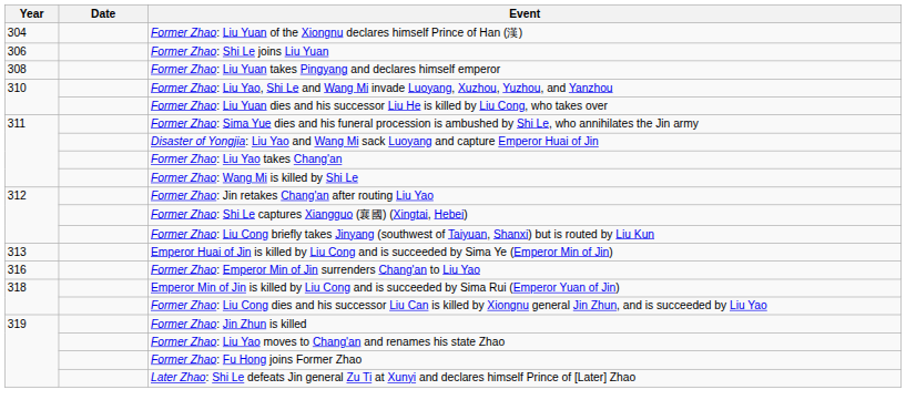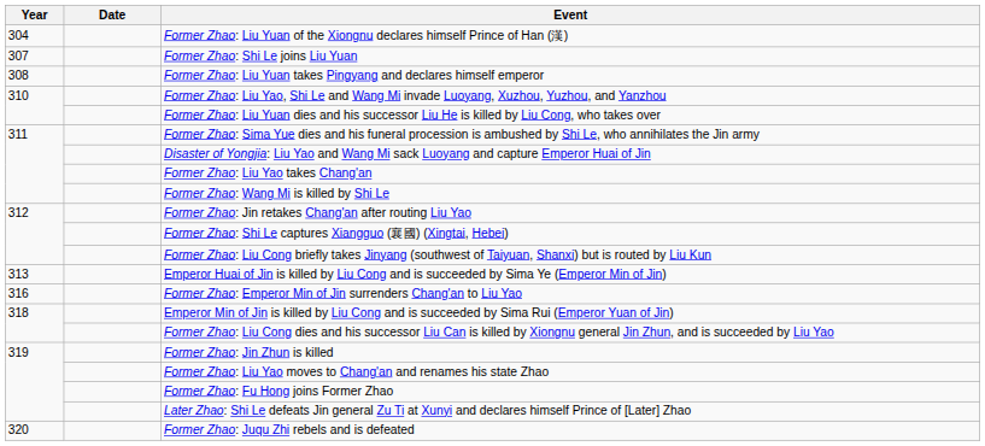 <table class="wikitable" width="100%">
 <tr>
 <th style="width:6%">Year</th>
 <th style="width:10%">Date</th>
 <th>Event</th>
 </tr>
 <tr>
 <td>304</td>
 <td></td>
 <td><em><a href='#'>Former Zhao</a></em>: <a href='#'>Liu Yuan</a> of the <a href='#'>Xiongnu</a> declares himself Prince of Han (漢)</td>
 </tr>
 <tr>
-<td>306</td>
+<td>307</td>
 <td></td>
 <td><em><a href='#'>Former Zhao</a></em>: <a href='#'>Shi Le</a> joins <a href='#'>Liu Yuan</a></td>
 </tr>
 <tr>
 <td>308</td>
 <td></td>
 <td><em><a href='#'>Former Zhao</a></em>: <a href='#'>Liu Yuan</a> takes <a href='#'>Pingyang</a> and declares himself emperor</td>
 </tr>
 <tr>
 <td rowspan="2" style="vertical-align:top;">310</td>
 <td></td>
 <td><em><a href='#'>Former Zhao</a></em>: <a href='#'>Liu Yao</a>, <a href='#'>Shi Le</a> and <a href='#'>Wang Mi</a> invade <a href='#'>Luoyang</a>, <a href='#'>Xuzhou</a>, <a href='#'>Yuzhou</a>, and <a href='#'>Yanzhou</a></td>
 </tr>
 <tr>
 <td></td>
 <td><em><a href='#'>Former Zhao</a></em>: <a href='#'>Liu Yuan</a> dies and his successor <a href='#'>Liu He</a> is killed by <a href='#'>Liu Cong</a>, who takes over</td>
 </tr>
 <tr>
 <td rowspan="4" style="vertical-align:top;">311</td>
 <td></td>
 <td><em><a href='#'>Former Zhao</a></em>: <a href='#'>Sima Yue</a> dies and his funeral procession is ambushed by <a href='#'>Shi Le</a>, who annihilates the Jin army</td>
 </tr>
 <tr>
 <td></td>
 <td><em><a href='#'>Disaster of Yongjia</a></em>: <a href='#'>Liu Yao</a> and <a href='#'>Wang Mi</a> sack <a href='#'>Luoyang</a> and capture <a href='#'>Emperor Huai of Jin</a></td>
 </tr>
 <tr>
 <td></td>
 <td><em><a href='#'>Former Zhao</a></em>: <a href='#'>Liu Yao</a> takes <a href='#'>Chang'an</a></td>
 </tr>
 <tr>
 <td></td>
 <td><em><a href='#'>Former Zhao</a></em>: <a href='#'>Wang Mi</a> is killed by <a href='#'>Shi Le</a></td>
 </tr>
 <tr>
 <td rowspan="3" style="vertical-align:top;">312</td>
 <td></td>
 <td><em><a href='#'>Former Zhao</a></em>: Jin retakes <a href='#'>Chang'an</a> after routing <a href='#'>Liu Yao</a></td>
 </tr>
 <tr>
 <td></td>
 <td><em><a href='#'>Former Zhao</a></em>: <a href='#'>Shi Le</a> captures <a href='#'>Xiangguo</a> (襄國) (<a href='#'>Xingtai</a>, <a href='#'>Hebei</a>)</td>
 </tr>
 <tr>
 <td></td>
 <td><em><a href='#'>Former Zhao</a></em>: <a href='#'>Liu Cong</a> briefly takes <a href='#'>Jinyang</a> (southwest of <a href='#'>Taiyuan</a>, <a href='#'>Shanxi</a>) but is routed by <a href='#'>Liu Kun</a></td>
 </tr>
 <tr>
 <td>313</td>
 <td></td>
 <td><a href='#'>Emperor Huai of Jin</a> is killed by <a href='#'>Liu Cong</a> and is succeeded by Sima Ye (<a href='#'>Emperor Min of Jin</a>)</td>
 </tr>
 <tr>
 <td>316</td>
 <td></td>
 <td><em><a href='#'>Former Zhao</a></em>: <a href='#'>Emperor Min of Jin</a> surrenders <a href='#'>Chang'an</a> to <a href='#'>Liu Yao</a></td>
 </tr>
 <tr>
 <td rowspan="2" style="vertical-align:top;">318</td>
 <td></td>
 <td><a href='#'>Emperor Min of Jin</a> is killed by <a href='#'>Liu Cong</a> and is succeeded by Sima Rui (<a href='#'>Emperor Yuan of Jin</a>)</td>
 </tr>
 <tr>
 <td></td>
 <td><em><a href='#'>Former Zhao</a></em>: <a href='#'>Liu Cong</a> dies and his successor <a href='#'>Liu Can</a> is killed by <a href='#'>Xiongnu</a> general <a href='#'>Jin Zhun</a>, and is succeeded by <a href='#'>Liu Yao</a></td>
 </tr>
 <tr>
 <td rowspan="4" style="vertical-align:top;">319</td>
 <td></td>
 <td><em><a href='#'>Former Zhao</a></em>: <a href='#'>Jin Zhun</a> is killed</td>
 </tr>
 <tr>
 <td></td>
 <td><em><a href='#'>Former Zhao</a></em>: <a href='#'>Liu Yao</a> moves to <a href='#'>Chang'an</a> and renames his state Zhao</td>
 </tr>
 <tr>
 <td></td>
 <td><em><a href='#'>Former Zhao</a></em>: <a href='#'>Fu Hong</a> joins Former Zhao</td>
 </tr>
 <tr>
 <td></td>
 <td><em><a href='#'>Later Zhao</a></em>: <a href='#'>Shi Le</a> defeats Jin general <a href='#'>Zu Ti</a> at <a href='#'>Xunyi</a> and declares himself Prince of [Later] Zhao</td>
 </tr>
+<tr>
+<td>320</td>
+<td></td>
+<td><em><a href='#'>Former Zhao</a></em>: <a href='#'>Juqu Zhi</a> rebels and is defeated</td>
+</tr>
 </table>
